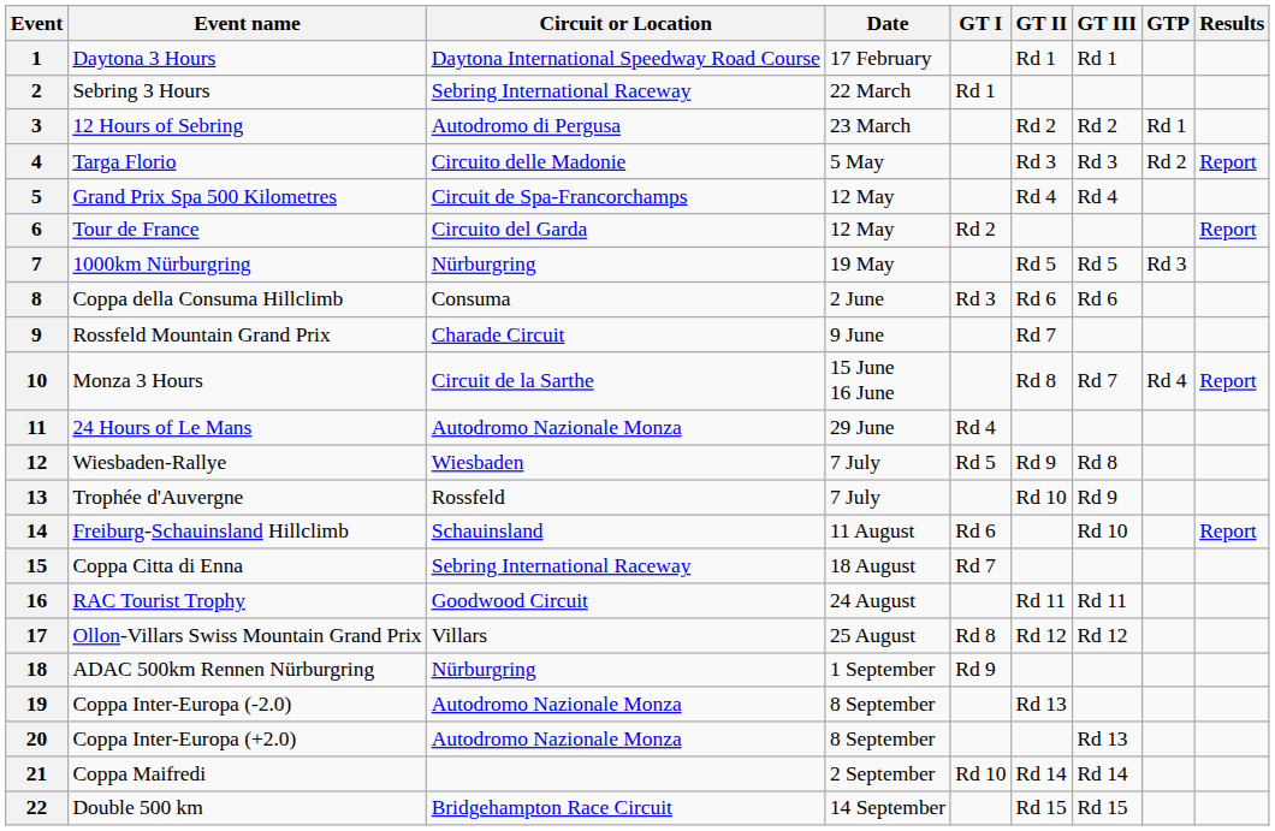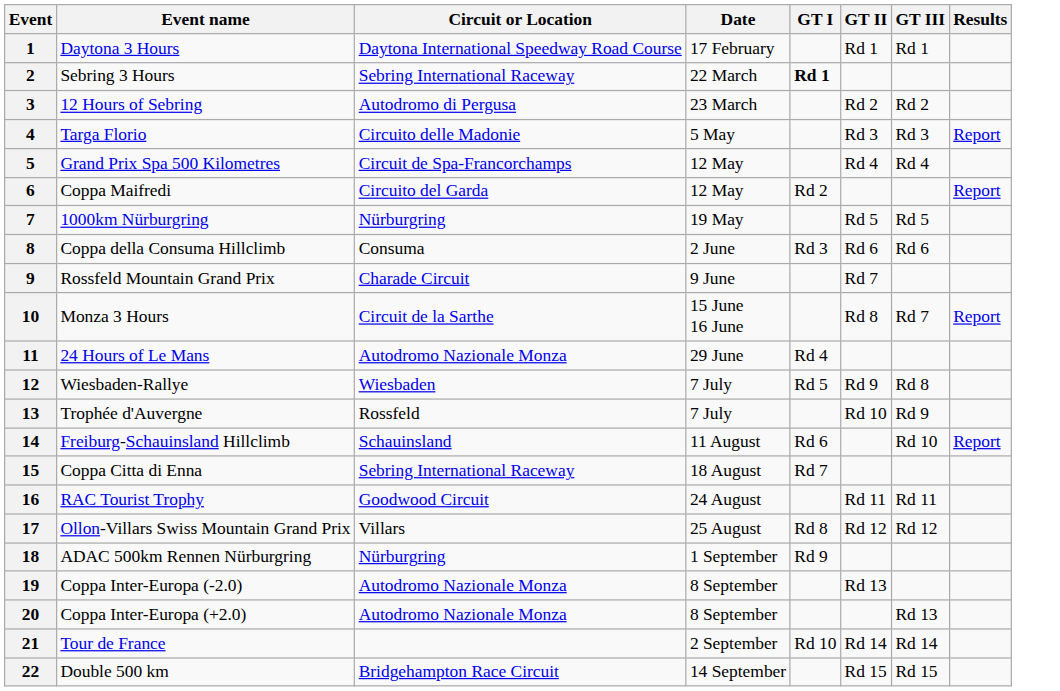 <table class="wikitable" style="font-size: 90%;">
 <tr>
 <th>Event</th>
 <th>Event name</th>
 <th>Circuit or Location</th>
 <th>Date</th>
 <th>GT I</th>
 <th>GT II</th>
 <th>GT III</th>
-<th>GTP</th>
 <th>Results</th>
 </tr>
 <tr>
 <th>1</th>
 <td> <a href='#'>Daytona 3 Hours</a></td>
 <td><a href='#'>Daytona International Speedway Road Course</a></td>
 <td>17 February</td>
 <td></td>
 <td>Rd 1</td>
 <td>Rd 1</td>
 <td></td>
-<td></td>
 </tr>
 <tr>
 <th>2</th>
 <td> Sebring 3 Hours</td>
 <td><a href='#'>Sebring International Raceway</a></td>
 <td>22 March</td>
-<td>Rd 1</td>
-<td></td>
+<td><strong>Rd 1</strong></td>
 <td></td>
 <td></td>
 <td></td>
 </tr>
 <tr>
 <th>3</th>
 <td> <a href='#'>12 Hours of Sebring</a></td>
 <td><a href='#'>Autodromo di Pergusa</a></td>
 <td>23 March</td>
 <td></td>
 <td>Rd 2</td>
 <td>Rd 2</td>
-<td>Rd 1</td>
 <td></td>
 </tr>
 <tr>
 <th>4</th>
 <td> <a href='#'>Targa Florio</a></td>
 <td><a href='#'>Circuito delle Madonie</a></td>
 <td>5 May</td>
 <td></td>
 <td>Rd 3</td>
 <td>Rd 3</td>
-<td>Rd 2</td>
 <td><a href='#'>Report</a></td>
 </tr>
 <tr>
 <th>5</th>
 <td> <a href='#'>Grand Prix Spa 500 Kilometres</a></td>
 <td><a href='#'>Circuit de Spa-Francorchamps</a></td>
 <td>12 May</td>
 <td></td>
 <td>Rd 4</td>
 <td>Rd 4</td>
 <td></td>
-<td></td>
 </tr>
 <tr>
 <th>6</th>
-<td> <a href='#'>Tour de France</a></td>
+<td> Coppa Maifredi</td>
 <td><a href='#'>Circuito del Garda</a></td>
 <td>12 May</td>
 <td>Rd 2</td>
-<td></td>
 <td></td>
 <td></td>
 <td><a href='#'>Report</a></td>
 </tr>
 <tr>
 <th>7</th>
 <td> <a href='#'>1000km Nürburgring</a></td>
 <td><a href='#'>Nürburgring</a></td>
 <td>19 May</td>
 <td></td>
 <td>Rd 5</td>
 <td>Rd 5</td>
-<td>Rd 3</td>
 <td></td>
 </tr>
 <tr>
 <th>8</th>
 <td> Coppa della Consuma Hillclimb</td>
 <td>Consuma</td>
 <td>2 June</td>
 <td>Rd 3</td>
 <td>Rd 6</td>
 <td>Rd 6</td>
 <td></td>
-<td></td>
 </tr>
 <tr>
 <th>9</th>
 <td> Rossfeld Mountain Grand Prix</td>
 <td><a href='#'>Charade Circuit</a></td>
 <td>9 June</td>
 <td></td>
 <td>Rd 7</td>
-<td></td>
 <td></td>
 <td></td>
 </tr>
 <tr>
 <th>10</th>
 <td> Monza 3 Hours</td>
 <td><a href='#'>Circuit de la Sarthe</a></td>
 <td>15 June<br>16 June</td>
 <td></td>
 <td>Rd 8</td>
 <td>Rd 7</td>
-<td>Rd 4</td>
 <td><a href='#'>Report</a></td>
 </tr>
 <tr>
 <th>11</th>
 <td> <a href='#'>24 Hours of Le Mans</a></td>
 <td><a href='#'>Autodromo Nazionale Monza</a></td>
 <td>29 June</td>
 <td>Rd 4</td>
-<td></td>
 <td></td>
 <td></td>
 <td></td>
 </tr>
 <tr>
 <th>12</th>
 <td> Wiesbaden-Rallye</td>
 <td><a href='#'>Wiesbaden</a></td>
 <td>7 July</td>
 <td>Rd 5</td>
 <td>Rd 9</td>
 <td>Rd 8</td>
 <td></td>
-<td></td>
 </tr>
 <tr>
 <th>13</th>
 <td> Trophée d'Auvergne</td>
 <td>Rossfeld</td>
 <td>7 July</td>
 <td></td>
 <td>Rd 10</td>
 <td>Rd 9</td>
 <td></td>
-<td></td>
 </tr>
 <tr>
 <th>14</th>
 <td> <a href='#'>Freiburg</a>-<a href='#'>Schauinsland</a> Hillclimb</td>
 <td><a href='#'>Schauinsland</a></td>
 <td>11 August</td>
 <td>Rd 6</td>
 <td></td>
 <td>Rd 10</td>
-<td></td>
 <td><a href='#'>Report</a></td>
 </tr>
 <tr>
 <th>15</th>
 <td> Coppa Citta di Enna</td>
 <td><a href='#'>Sebring International Raceway</a></td>
 <td>18 August</td>
 <td>Rd 7</td>
-<td></td>
 <td></td>
 <td></td>
 <td></td>
 </tr>
 <tr>
 <th>16</th>
 <td> <a href='#'>RAC Tourist Trophy</a></td>
 <td><a href='#'>Goodwood Circuit</a></td>
 <td>24 August</td>
 <td></td>
 <td>Rd 11</td>
 <td>Rd 11</td>
 <td></td>
-<td></td>
 </tr>
 <tr>
 <th>17</th>
 <td> <a href='#'>Ollon</a>-Villars Swiss Mountain Grand Prix</td>
 <td>Villars</td>
 <td>25 August</td>
 <td>Rd 8</td>
 <td>Rd 12</td>
 <td>Rd 12</td>
 <td></td>
-<td></td>
 </tr>
 <tr>
 <th>18</th>
 <td> ADAC 500km Rennen Nürburgring</td>
 <td><a href='#'>Nürburgring</a></td>
 <td>1 September</td>
 <td>Rd 9</td>
-<td></td>
 <td></td>
 <td></td>
 <td></td>
 </tr>
 <tr>
 <th>19</th>
 <td> Coppa Inter-Europa (-2.0)</td>
 <td><a href='#'>Autodromo Nazionale Monza</a></td>
 <td>8 September</td>
 <td></td>
 <td>Rd 13</td>
 <td></td>
 <td></td>
-<td></td>
 </tr>
 <tr>
 <th>20</th>
 <td> Coppa Inter-Europa (+2.0)</td>
 <td><a href='#'>Autodromo Nazionale Monza</a></td>
 <td>8 September</td>
 <td></td>
 <td></td>
 <td>Rd 13</td>
 <td></td>
-<td></td>
 </tr>
 <tr>
 <th>21</th>
-<td> Coppa Maifredi</td>
+<td> <a href='#'>Tour de France</a></td>
 <td></td>
 <td>2 September</td>
 <td>Rd 10</td>
 <td>Rd 14</td>
 <td>Rd 14</td>
-<td></td>
 <td></td>
 </tr>
 <tr>
 <th>22</th>
 <td> Double 500 km</td>
 <td><a href='#'>Bridgehampton Race Circuit</a></td>
 <td>14 September</td>
 <td></td>
 <td>Rd 15</td>
 <td>Rd 15</td>
 <td></td>
-<td></td>
 </tr>
 </table>
